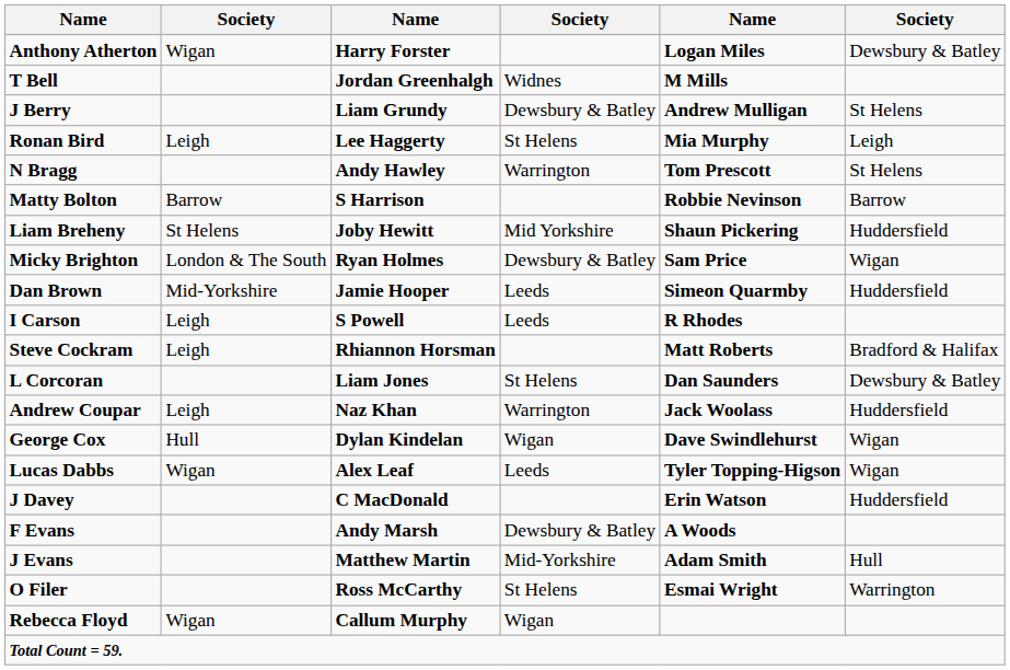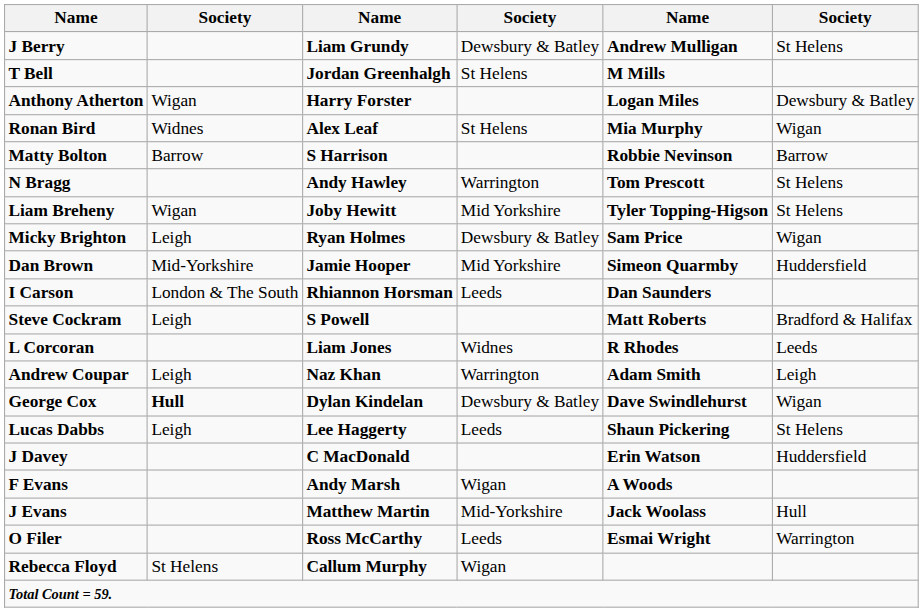 <table class="wikitable">
 <tr>
 <th>Name</th>
 <th>Society</th>
 <th>Name</th>
 <th>Society</th>
 <th>Name</th>
 <th>Society</th>
 </tr>
 <tr>
+<td><strong>J Berry</strong></td>
+<td></td>
+<td><strong>Liam Grundy</strong></td>
+<td>Dewsbury & Batley</td>
+<td><strong>Andrew Mulligan</strong></td>
+<td>St Helens</td>
+</tr>
+<tr>
+<td><strong>T Bell</strong></td>
+<td></td>
+<td><strong>Jordan Greenhalgh</strong></td>
+<td>St Helens</td>
+<td><strong>M Mills</strong></td>
+<td></td>
+</tr>
+<tr>
 <td><strong>Anthony Atherton</strong></td>
 <td>Wigan</td>
 <td><strong>Harry Forster</strong></td>
 <td></td>
 <td><strong>Logan Miles</strong></td>
 <td>Dewsbury & Batley</td>
 </tr>
 <tr>
-<td><strong>T Bell</strong></td>
-<td></td>
-<td><strong>Jordan Greenhalgh</strong></td>
+<td><strong>Ronan Bird</strong></td>
 <td>Widnes</td>
-<td><strong>M Mills</strong></td>
-<td></td>
+<td><strong>Alex Leaf</strong></td>
+<td>St Helens</td>
+<td><strong>Mia Murphy</strong></td>
+<td>Wigan</td>
 </tr>
 <tr>
-<td><strong>J Berry</strong></td>
+<td><strong>Matty Bolton</strong></td>
+<td>Barrow</td>
+<td><strong>S Harrison</strong></td>
 <td></td>
-<td><strong>Liam Grundy</strong></td>
-<td>Dewsbury & Batley</td>
-<td><strong>Andrew Mulligan</strong></td>
-<td>St Helens</td>
-</tr>
-<tr>
-<td><strong>Ronan Bird</strong></td>
-<td>Leigh</td>
-<td><strong>Lee Haggerty</strong></td>
-<td>St Helens</td>
-<td><strong>Mia Murphy</strong></td>
-<td>Leigh</td>
+<td><strong>Robbie Nevinson</strong></td>
+<td>Barrow</td>
 </tr>
 <tr>
 <td><strong>N Bragg</strong></td>
 <td></td>
 <td><strong>Andy Hawley</strong></td>
 <td>Warrington</td>
 <td><strong>Tom Prescott</strong></td>
 <td>St Helens</td>
 </tr>
 <tr>
-<td><strong>Matty Bolton</strong></td>
-<td>Barrow</td>
-<td><strong>S Harrison</strong></td>
-<td></td>
-<td><strong>Robbie Nevinson</strong></td>
-<td>Barrow</td>
-</tr>
-<tr>
 <td><strong>Liam Breheny</strong></td>
-<td>St Helens</td>
+<td>Wigan</td>
 <td><strong>Joby Hewitt</strong></td>
 <td>Mid Yorkshire</td>
-<td><strong>Shaun Pickering</strong></td>
-<td>Huddersfield</td>
+<td><strong>Tyler Topping-Higson</strong></td>
+<td>St Helens</td>
 </tr>
 <tr>
 <td><strong>Micky Brighton</strong></td>
-<td>London & The South</td>
+<td>Leigh</td>
 <td><strong>Ryan Holmes</strong></td>
 <td>Dewsbury & Batley</td>
 <td><strong>Sam Price</strong></td>
 <td>Wigan</td>
 </tr>
 <tr>
 <td><strong>Dan Brown</strong></td>
 <td>Mid-Yorkshire</td>
 <td><strong>Jamie Hooper</strong></td>
-<td>Leeds</td>
+<td>Mid Yorkshire</td>
 <td><strong>Simeon Quarmby</strong></td>
 <td>Huddersfield</td>
 </tr>
 <tr>
 <td><strong>I Carson</strong></td>
-<td>Leigh</td>
-<td><strong>S Powell</strong></td>
+<td>London & The South</td>
+<td><strong>Rhiannon Horsman</strong></td>
 <td>Leeds</td>
-<td><strong>R Rhodes</strong></td>
+<td><strong>Dan Saunders</strong></td>
 <td></td>
 </tr>
 <tr>
 <td><strong>Steve Cockram</strong></td>
 <td>Leigh</td>
-<td><strong>Rhiannon Horsman</strong></td>
+<td><strong>S Powell</strong></td>
 <td></td>
 <td><strong>Matt Roberts</strong></td>
 <td>Bradford & Halifax</td>
 </tr>
 <tr>
 <td><strong>L Corcoran</strong></td>
 <td></td>
 <td><strong>Liam Jones</strong></td>
-<td>St Helens</td>
-<td><strong>Dan Saunders</strong></td>
-<td>Dewsbury & Batley</td>
+<td>Widnes</td>
+<td><strong>R Rhodes</strong></td>
+<td>Leeds</td>
 </tr>
 <tr>
 <td><strong>Andrew Coupar</strong></td>
 <td>Leigh</td>
 <td><strong>Naz Khan</strong></td>
 <td>Warrington</td>
-<td><strong>Jack Woolass</strong></td>
-<td>Huddersfield</td>
+<td><strong>Adam Smith</strong></td>
+<td>Leigh</td>
 </tr>
 <tr>
 <td><strong>George Cox</strong></td>
-<td>Hull</td>
+<td><strong>Hull</strong></td>
 <td><strong>Dylan Kindelan</strong></td>
-<td>Wigan</td>
+<td>Dewsbury & Batley</td>
 <td><strong>Dave Swindlehurst</strong></td>
 <td>Wigan</td>
 </tr>
 <tr>
 <td><strong>Lucas Dabbs</strong></td>
-<td>Wigan</td>
-<td><strong>Alex Leaf</strong></td>
+<td>Leigh</td>
+<td><strong>Lee Haggerty</strong></td>
 <td>Leeds</td>
-<td><strong>Tyler Topping-Higson</strong></td>
-<td>Wigan</td>
+<td><strong>Shaun Pickering</strong></td>
+<td>St Helens</td>
 </tr>
 <tr>
 <td><strong>J Davey</strong></td>
 <td></td>
 <td><strong>C MacDonald</strong></td>
 <td></td>
 <td><strong>Erin Watson</strong></td>
 <td>Huddersfield</td>
 </tr>
 <tr>
 <td><strong>F Evans</strong></td>
 <td></td>
 <td><strong>Andy Marsh</strong></td>
-<td>Dewsbury & Batley</td>
+<td>Wigan</td>
 <td><strong>A Woods</strong></td>
 <td></td>
 </tr>
 <tr>
 <td><strong>J Evans</strong></td>
 <td></td>
 <td><strong>Matthew Martin</strong></td>
 <td>Mid-Yorkshire</td>
-<td><strong>Adam Smith</strong></td>
+<td><strong>Jack Woolass</strong></td>
 <td>Hull</td>
 </tr>
 <tr>
 <td><strong>O Filer</strong></td>
 <td></td>
 <td><strong>Ross McCarthy</strong></td>
-<td>St Helens</td>
+<td>Leeds</td>
 <td><strong>Esmai Wright</strong></td>
 <td>Warrington</td>
 </tr>
 <tr>
 <td><strong>Rebecca Floyd</strong></td>
-<td>Wigan</td>
+<td>St Helens</td>
 <td><strong>Callum Murphy</strong></td>
 <td>Wigan</td>
 <td></td>
 </tr>
 <tr>
 <td colspan="6"><small><strong><em>Total Count = 59.</em></strong></small></td>
 </tr>
 </table>
